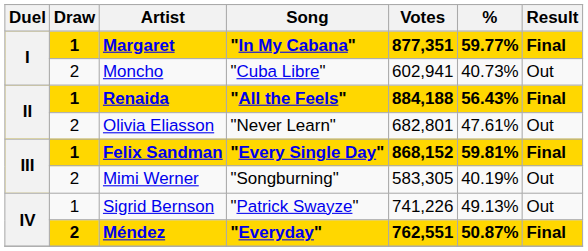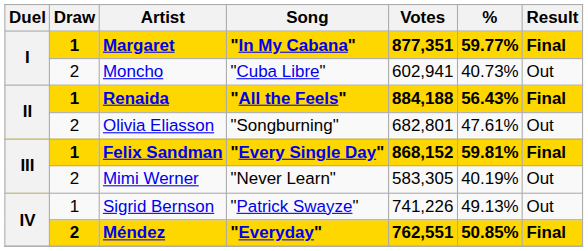 <table class="sortable wikitable" style="margin: 1em auto 1em auto; text-align:center;">
 <tr>
 <th>Duel</th>
 <th>Draw</th>
 <th>Artist</th>
 <th>Song</th>
 <th>Votes</th>
 <th>%</th>
 <th>Result</th>
 </tr>
 <tr style="background:gold;">
 <th rowspan="2" class="unsortable">I</th>
 <td><strong>1</strong></td>
 <td align="left"><strong><a href='#'>Margaret</a></strong></td>
 <td align="left"><strong>"<a href='#'>In My Cabana</a>"</strong></td>
 <td><strong>877,351</strong></td>
 <td><strong>59.77%</strong></td>
 <td align="left"><strong>Final</strong></td>
 </tr>
 <tr>
 <td>2</td>
 <td align="left"><a href='#'>Moncho</a></td>
 <td align="left">"<a href='#'>Cuba Libre</a>"</td>
 <td>602,941</td>
 <td>40.73%</td>
 <td align="left">Out</td>
 </tr>
 <tr style="background:gold;">
 <th rowspan="2" class="unsortable">II</th>
 <td><strong>1</strong></td>
 <td align="left"><strong><a href='#'>Renaida</a></strong></td>
 <td align="left"><strong>"<a href='#'>All the Feels</a>"</strong></td>
 <td><strong>884,188</strong></td>
 <td><strong>56.43%</strong></td>
 <td align="left"><strong>Final</strong></td>
 </tr>
 <tr>
 <td>2</td>
 <td align="left"><a href='#'>Olivia Eliasson</a></td>
-<td align="left">"Never Learn"</td>
+<td align="left">"Songburning"</td>
 <td>682,801</td>
 <td>47.61%</td>
 <td align="left">Out</td>
 </tr>
 <tr style="background:gold;">
 <th rowspan="2" class="unsortable">III</th>
 <td><strong>1</strong></td>
 <td align="left"><strong><a href='#'>Felix Sandman</a></strong></td>
 <td align="left"><strong>"<a href='#'>Every Single Day</a>"</strong></td>
 <td><strong>868,152</strong></td>
 <td><strong>59.81%</strong></td>
 <td align="left"><strong>Final</strong></td>
 </tr>
 <tr>
 <td>2</td>
 <td align="left"><a href='#'>Mimi Werner</a></td>
-<td align="left">"Songburning"</td>
+<td align="left">"Never Learn"</td>
 <td>583,305</td>
 <td>40.19%</td>
 <td align="left">Out</td>
 </tr>
 <tr>
 <th rowspan="2" class="unsortable">IV</th>
 <td>1</td>
 <td align="left"><a href='#'>Sigrid Bernson</a></td>
 <td align="left">"<a href='#'>Patrick Swayze</a>"</td>
 <td>741,226</td>
 <td>49.13%</td>
 <td align="left">Out</td>
 </tr>
 <tr style="background:gold;">
 <td><strong>2</strong></td>
 <td align="left"><strong><a href='#'>Méndez</a></strong></td>
 <td align="left"><strong>"<a href='#'>Everyday</a>"</strong></td>
 <td><strong>762,551</strong></td>
-<td><strong>50.87%</strong></td>
+<td><strong>50.85%</strong></td>
 <td align="left"><strong>Final</strong></td>
 </tr>
 <tr>
 </tr>
 </table>
